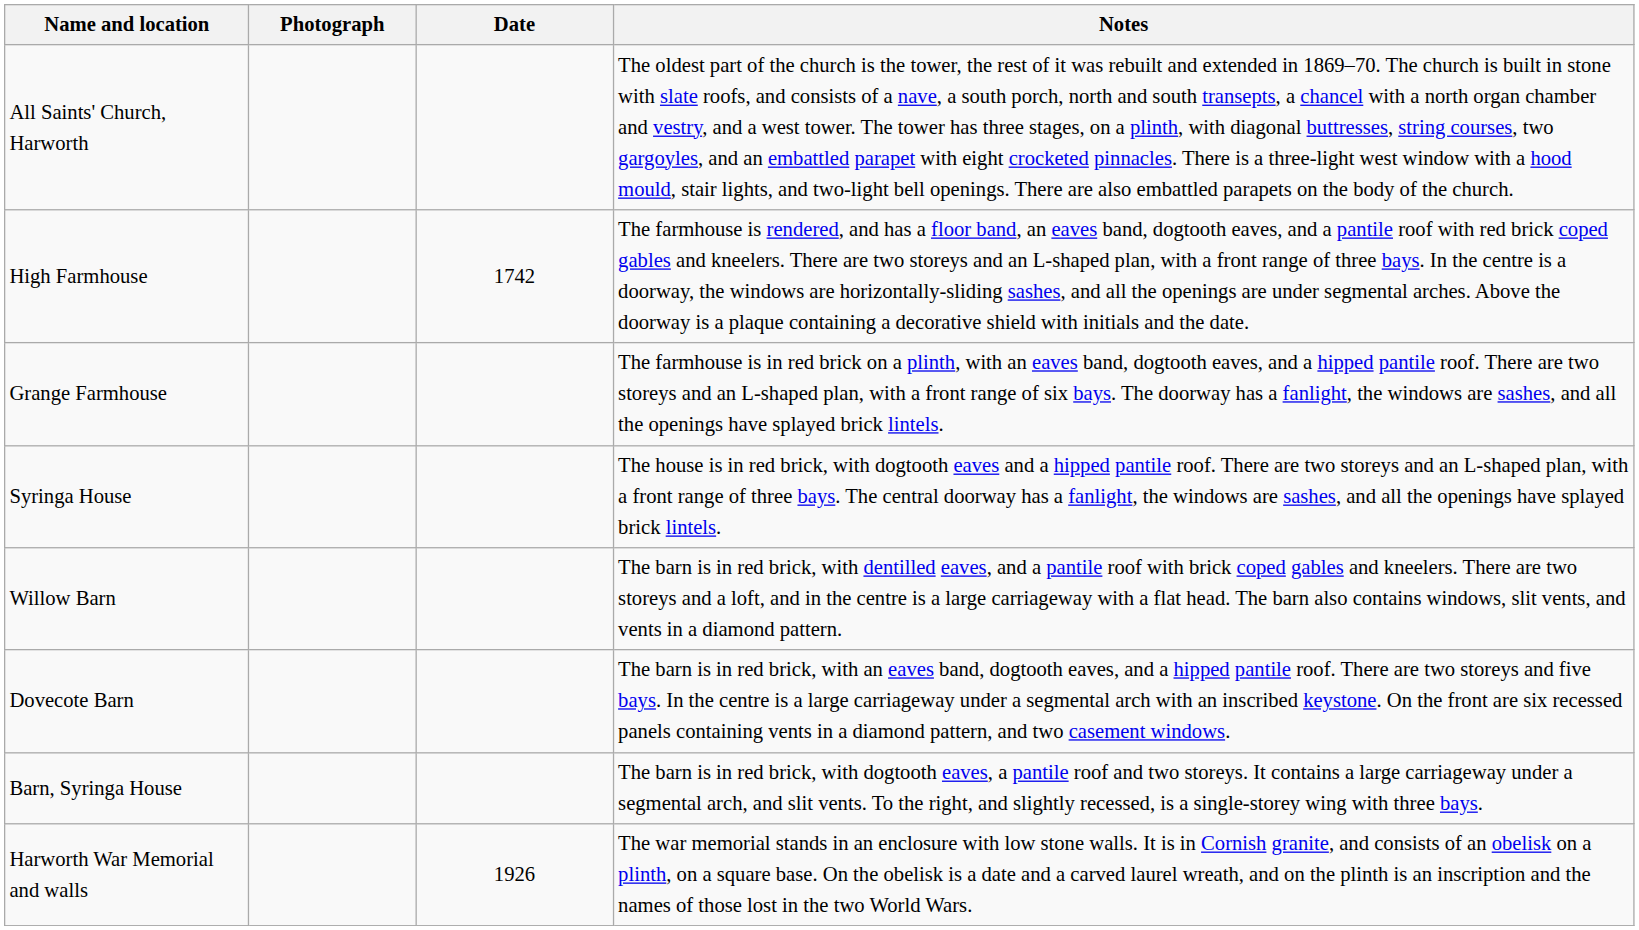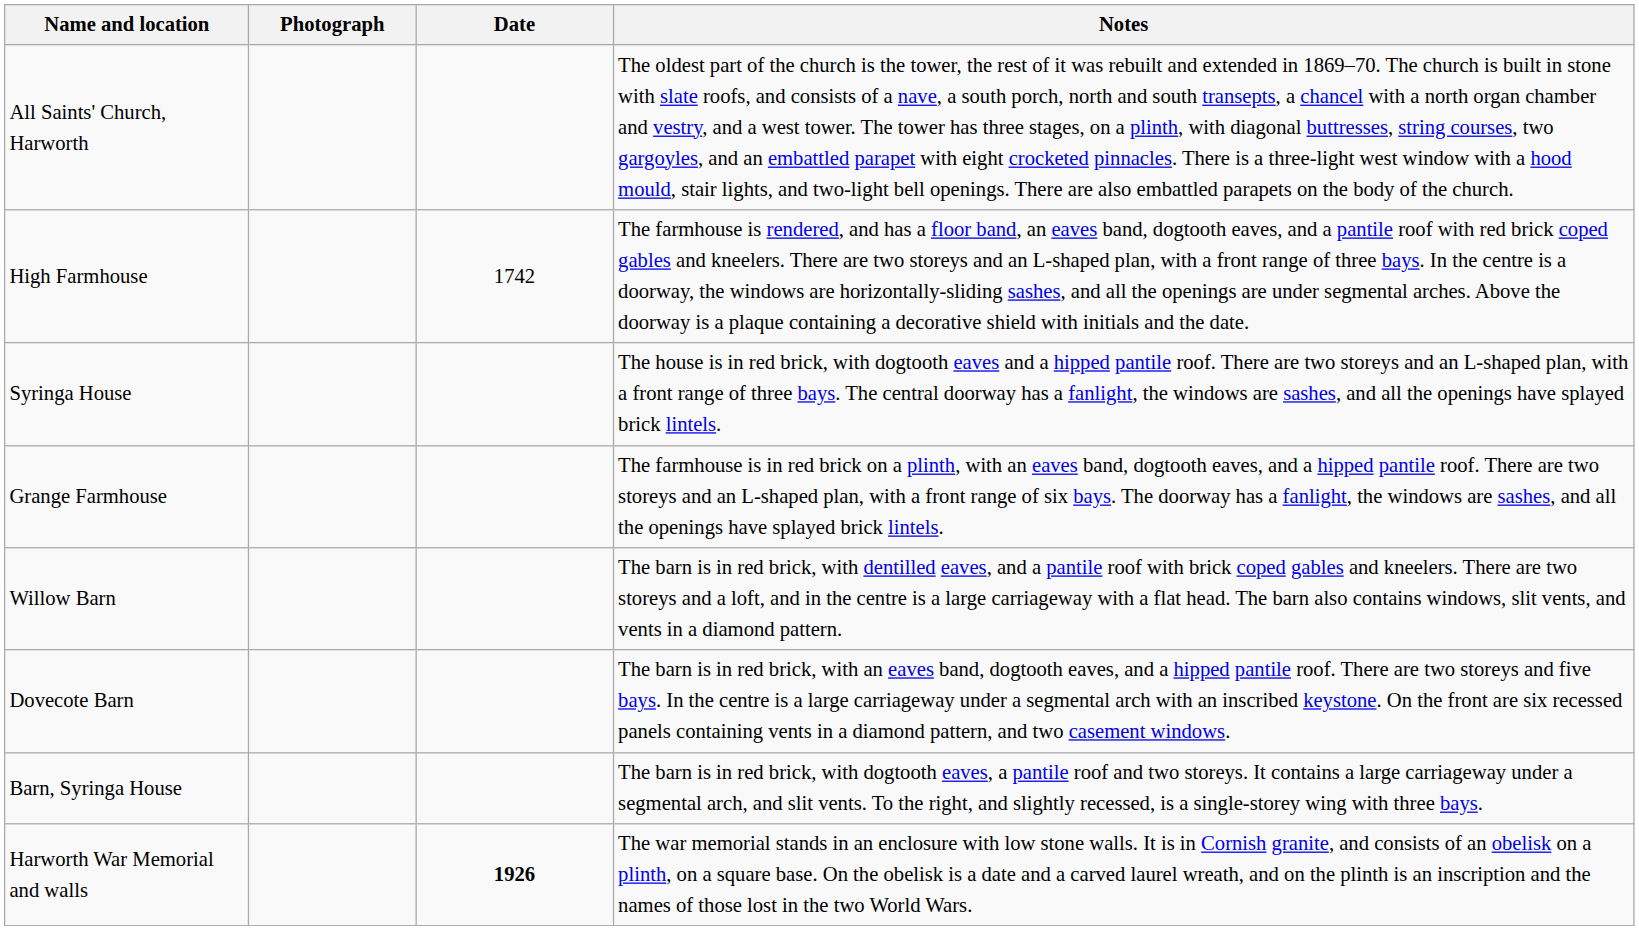 <table class="wikitable sortable plainrowheaders" style="width:100%; border:0px; text-align:left; line-height:150%">
 <tr>
 <th scope="col"  style="width:150px">Name and location</th>
 <th scope="col"  style="width:100px" class="unsortable">Photograph</th>
 <th scope="col"  style="width:120px">Date</th>
 <th scope="col"  style="width:650px" class="unsortable">Notes</th>
 </tr>
 <tr>
 <td>All Saints' Church, Harworth<br><small></small></td>
 <td></td>
 <td align="center"></td>
 <td>The oldest part of the church is the tower, the rest of it was rebuilt and extended in 1869–70.  The church is built in stone with <a href='#'>slate</a> roofs, and consists of a <a href='#'>nave</a>, a south porch, north and south <a href='#'>transepts</a>, a <a href='#'>chancel</a> with a north organ chamber and <a href='#'>vestry</a>, and a west tower.  The tower has three stages, on a <a href='#'>plinth</a>, with diagonal <a href='#'>buttresses</a>, <a href='#'>string courses</a>, two <a href='#'>gargoyles</a>, and an <a href='#'>embattled</a> <a href='#'>parapet</a> with eight <a href='#'>crocketed</a> <a href='#'>pinnacles</a>.  There is a three-light west window with a <a href='#'>hood mould</a>, stair lights, and two-light bell openings.  There are also embattled parapets on the body of the church.</td>
 </tr>
 <tr>
 <td>High Farmhouse<br><small></small></td>
 <td></td>
 <td align="center">1742</td>
 <td>The farmhouse is <a href='#'>rendered</a>, and has a <a href='#'>floor band</a>, an <a href='#'>eaves</a> band, dogtooth eaves, and a <a href='#'>pantile</a> roof with red brick <a href='#'>coped</a> <a href='#'>gables</a> and kneelers.  There are two storeys and an L-shaped plan, with a front range of three <a href='#'>bays</a>.  In the centre is a doorway, the windows are horizontally-sliding <a href='#'>sashes</a>, and all the openings are under segmental arches.  Above the doorway is a plaque containing a decorative shield with initials and the date.</td>
 </tr>
 <tr>
+<td>Syringa House<br><small></small></td>
+<td></td>
+<td align="center"></td>
+<td>The house is in red brick, with dogtooth <a href='#'>eaves</a> and a <a href='#'>hipped</a> <a href='#'>pantile</a> roof.  There are two storeys and an L-shaped plan, with a front range of three <a href='#'>bays</a>.  The central doorway has a <a href='#'>fanlight</a>, the windows are <a href='#'>sashes</a>, and all the openings have splayed brick <a href='#'>lintels</a>.</td>
+</tr>
+<tr>
 <td>Grange Farmhouse<br><small></small></td>
 <td></td>
 <td align="center"></td>
 <td>The farmhouse is in red brick on a <a href='#'>plinth</a>, with an <a href='#'>eaves</a> band, dogtooth eaves, and a <a href='#'>hipped</a> <a href='#'>pantile</a> roof.  There are two storeys and an L-shaped plan, with a front range of six <a href='#'>bays</a>.  The doorway has a <a href='#'>fanlight</a>, the windows are <a href='#'>sashes</a>, and all the openings have splayed brick <a href='#'>lintels</a>.</td>
-</tr>
-<tr>
-<td>Syringa House<br><small></small></td>
-<td></td>
-<td align="center"></td>
-<td>The house is in red brick, with dogtooth <a href='#'>eaves</a> and a <a href='#'>hipped</a> <a href='#'>pantile</a> roof.  There are two storeys and an L-shaped plan, with a front range of three <a href='#'>bays</a>.  The central doorway has a <a href='#'>fanlight</a>, the windows are <a href='#'>sashes</a>, and all the openings have splayed brick <a href='#'>lintels</a>.</td>
 </tr>
 <tr>
 <td>Willow Barn<br><small></small></td>
 <td></td>
 <td align="center"></td>
 <td>The barn is in red brick, with <a href='#'>dentilled</a> <a href='#'>eaves</a>, and a <a href='#'>pantile</a> roof with brick <a href='#'>coped</a> <a href='#'>gables</a> and kneelers.  There are two storeys and a loft, and in the centre is a large carriageway with a flat head.  The barn also contains windows, slit vents, and vents in a diamond pattern.</td>
 </tr>
 <tr>
 <td>Dovecote Barn<br><small></small></td>
 <td></td>
 <td align="center"></td>
 <td>The barn is in red brick, with an <a href='#'>eaves</a> band, dogtooth eaves, and a <a href='#'>hipped</a> <a href='#'>pantile</a> roof.  There are two storeys and five <a href='#'>bays</a>.  In the centre is a large carriageway under a segmental arch with an inscribed <a href='#'>keystone</a>.  On the front are six recessed panels containing vents in a diamond pattern, and two <a href='#'>casement windows</a>.</td>
 </tr>
 <tr>
 <td>Barn, Syringa House<br><small></small></td>
 <td></td>
 <td align="center"></td>
 <td>The barn is in red brick, with dogtooth <a href='#'>eaves</a>, a <a href='#'>pantile</a> roof and two storeys.  It contains a large carriageway under a segmental arch, and slit vents. To the right, and slightly recessed, is a single-storey wing with three <a href='#'>bays</a>.</td>
 </tr>
 <tr>
 <td>Harworth War Memorial and walls<br><small></small></td>
 <td></td>
-<td align="center">1926</td>
+<td align="center"><strong>1926</strong></td>
 <td>The war memorial stands in an enclosure with low stone walls.  It is in <a href='#'>Cornish</a> <a href='#'>granite</a>, and consists of an <a href='#'>obelisk</a> on a <a href='#'>plinth</a>, on a square base.  On the obelisk is a date and a carved laurel wreath, and on the plinth is an inscription and the names of those lost in the two World Wars.</td>
 </tr>
 <tr>
 </tr>
 </table>
